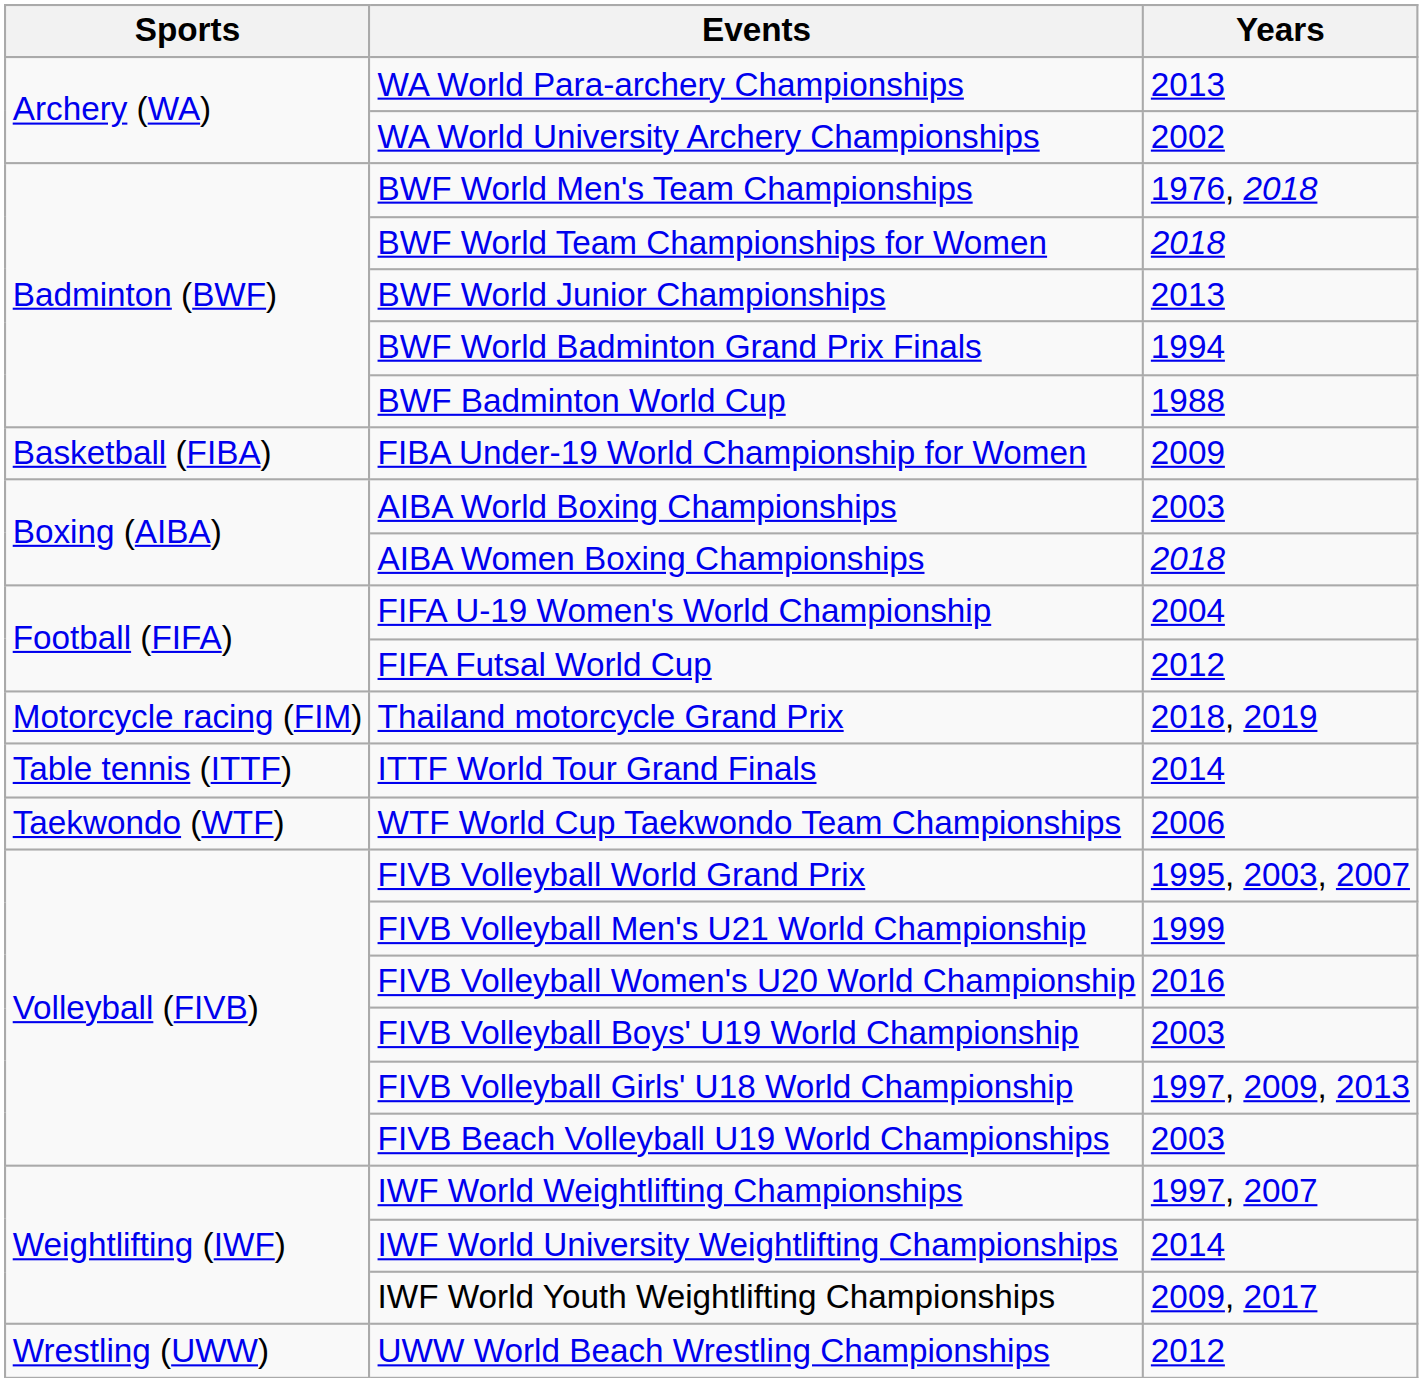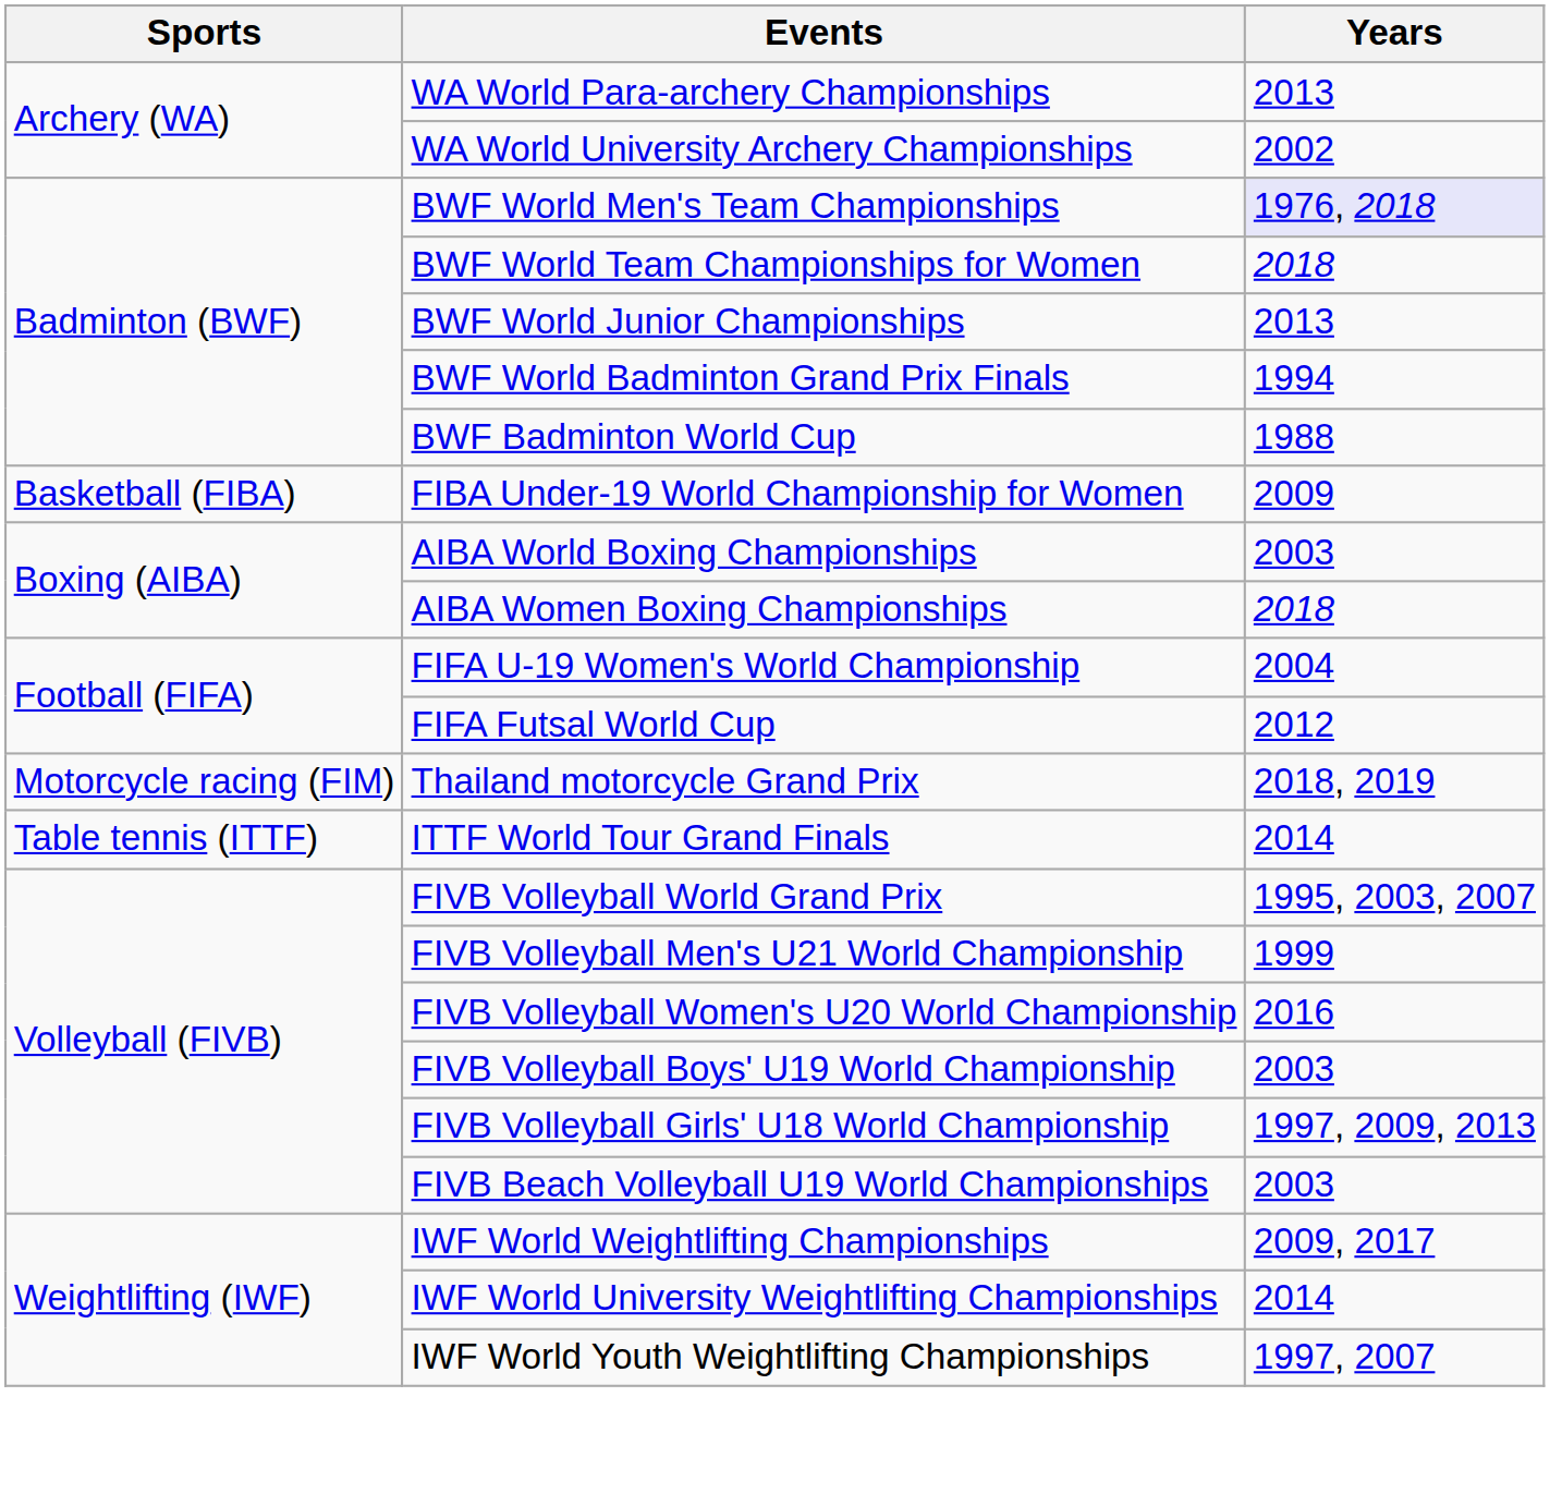 <table class="wikitable">
 <tr>
 <th>Sports</th>
 <th>Events</th>
 <th>Years</th>
 </tr>
 <tr>
 <td rowspan="2"><a href='#'>Archery</a> (<a href='#'>WA</a>)</td>
 <td><a href='#'>WA World Para-archery Championships</a></td>
 <td><a href='#'>2013</a></td>
 </tr>
 <tr>
 <td><a href='#'>WA World University Archery Championships</a></td>
 <td><a href='#'>2002</a></td>
 </tr>
 <tr>
 <td rowspan="5"><a href='#'>Badminton</a> (<a href='#'>BWF</a>)</td>
 <td><a href='#'>BWF World Men's Team Championships</a></td>
-<td><a href='#'>1976</a>, <em><a href='#'>2018</a></em></td>
+<td style="background: lavender;"><a href='#'>1976</a>, <em><a href='#'>2018</a></em></td>
 </tr>
 <tr>
 <td><a href='#'>BWF World Team Championships for Women</a></td>
 <td><em><a href='#'>2018</a></em></td>
 </tr>
 <tr>
 <td><a href='#'>BWF World Junior Championships</a></td>
 <td><a href='#'>2013</a></td>
 </tr>
 <tr>
 <td><a href='#'>BWF World Badminton Grand Prix Finals</a></td>
 <td><a href='#'>1994</a></td>
 </tr>
 <tr>
 <td><a href='#'>BWF Badminton World Cup</a></td>
 <td><a href='#'>1988</a></td>
 </tr>
 <tr>
 <td><a href='#'>Basketball</a> (<a href='#'>FIBA</a>)</td>
 <td><a href='#'>FIBA Under-19 World Championship for Women</a></td>
 <td><a href='#'>2009</a></td>
 </tr>
 <tr>
 <td rowspan="2"><a href='#'>Boxing</a> (<a href='#'>AIBA</a>)</td>
 <td><a href='#'>AIBA World Boxing Championships</a></td>
 <td><a href='#'>2003</a></td>
 </tr>
 <tr>
 <td><a href='#'>AIBA Women Boxing Championships</a></td>
 <td><em><a href='#'>2018</a></em></td>
 </tr>
 <tr>
 <td rowspan="2"><a href='#'>Football</a> (<a href='#'>FIFA</a>)</td>
 <td><a href='#'>FIFA U-19 Women's World Championship</a></td>
 <td><a href='#'>2004</a></td>
 </tr>
 <tr>
 <td><a href='#'>FIFA Futsal World Cup</a></td>
 <td><a href='#'>2012</a></td>
 </tr>
 <tr>
 <td><a href='#'>Motorcycle racing</a> (<a href='#'>FIM</a>)</td>
 <td><a href='#'>Thailand motorcycle Grand Prix</a></td>
 <td><a href='#'>2018</a>, <a href='#'>2019</a></td>
 </tr>
 <tr>
 <td><a href='#'>Table tennis</a> (<a href='#'>ITTF</a>)</td>
 <td><a href='#'>ITTF World Tour Grand Finals</a></td>
 <td><a href='#'>2014</a></td>
 </tr>
 <tr>
-<td><a href='#'>Taekwondo</a> (<a href='#'>WTF</a>)</td>
-<td><a href='#'>WTF World Cup Taekwondo Team Championships</a></td>
-<td><a href='#'>2006</a></td>
-</tr>
-<tr>
 <td rowspan="6"><a href='#'>Volleyball</a> (<a href='#'>FIVB</a>)</td>
 <td><a href='#'>FIVB Volleyball World Grand Prix</a></td>
 <td><a href='#'>1995</a>, <a href='#'>2003</a>, <a href='#'>2007</a></td>
 </tr>
 <tr>
 <td><a href='#'>FIVB Volleyball Men's U21 World Championship</a></td>
 <td><a href='#'>1999</a></td>
 </tr>
 <tr>
 <td><a href='#'>FIVB Volleyball Women's U20 World Championship</a></td>
 <td><a href='#'>2016</a></td>
 </tr>
 <tr>
 <td><a href='#'>FIVB Volleyball Boys' U19 World Championship</a></td>
 <td><a href='#'>2003</a></td>
 </tr>
 <tr>
 <td><a href='#'>FIVB Volleyball Girls' U18 World Championship</a></td>
 <td><a href='#'>1997</a>, <a href='#'>2009</a>, <a href='#'>2013</a></td>
 </tr>
 <tr>
 <td><a href='#'>FIVB Beach Volleyball U19 World Championships</a></td>
 <td><a href='#'>2003</a></td>
 </tr>
 <tr>
 <td rowspan="3"><a href='#'>Weightlifting</a> (<a href='#'>IWF</a>)</td>
 <td><a href='#'>IWF World Weightlifting Championships</a></td>
-<td><a href='#'>1997</a>, <a href='#'>2007</a></td>
+<td><a href='#'>2009</a>, <a href='#'>2017</a></td>
 </tr>
 <tr>
 <td><a href='#'>IWF World University Weightlifting Championships</a></td>
 <td><a href='#'>2014</a></td>
 </tr>
 <tr>
 <td>IWF World Youth Weightlifting Championships</td>
-<td><a href='#'>2009</a>, <a href='#'>2017</a></td>
-</tr>
-<tr>
-<td><a href='#'>Wrestling</a> (<a href='#'>UWW</a>)</td>
-<td><a href='#'>UWW World Beach Wrestling Championships</a></td>
-<td><a href='#'>2012</a></td>
+<td><a href='#'>1997</a>, <a href='#'>2007</a></td>
 </tr>
 </table>
